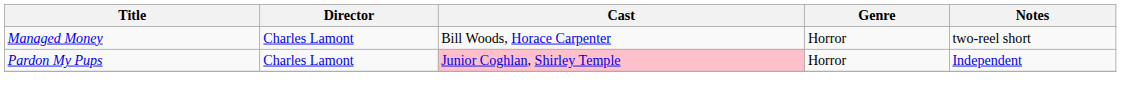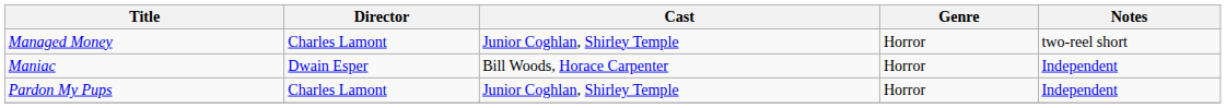 <table class="wikitable" style="width:100%;">
 <tr>
 <th style="width:23%;">Title</th>
 <th style="width:16%;">Director</th>
 <th style="width:33%;">Cast</th>
 <th style="width:13%;">Genre</th>
 <th style="width:15%;">Notes</th>
 </tr>
 <tr>
 <td><em><a href='#'>Managed Money</a></em></td>
 <td><a href='#'>Charles Lamont</a></td>
-<td>Bill Woods, <a href='#'>Horace Carpenter</a></td>
+<td><a href='#'>Junior Coghlan</a>, <a href='#'>Shirley Temple</a></td>
 <td>Horror</td>
 <td>two-reel short</td>
 </tr>
 <tr>
+<td><em><a href='#'>Maniac</a></em></td>
+<td><a href='#'>Dwain Esper</a></td>
+<td>Bill Woods, <a href='#'>Horace Carpenter</a></td>
+<td>Horror</td>
+<td><a href='#'>Independent</a></td>
+</tr>
+<tr>
 <td><em><a href='#'>Pardon My Pups</a></em></td>
 <td><a href='#'>Charles Lamont</a></td>
-<td style="background: pink;"><a href='#'>Junior Coghlan</a>, <a href='#'>Shirley Temple</a></td>
+<td><a href='#'>Junior Coghlan</a>, <a href='#'>Shirley Temple</a></td>
 <td>Horror</td>
 <td><a href='#'>Independent</a></td>
 </tr>
 <tr>
 </tr>
 </table>
